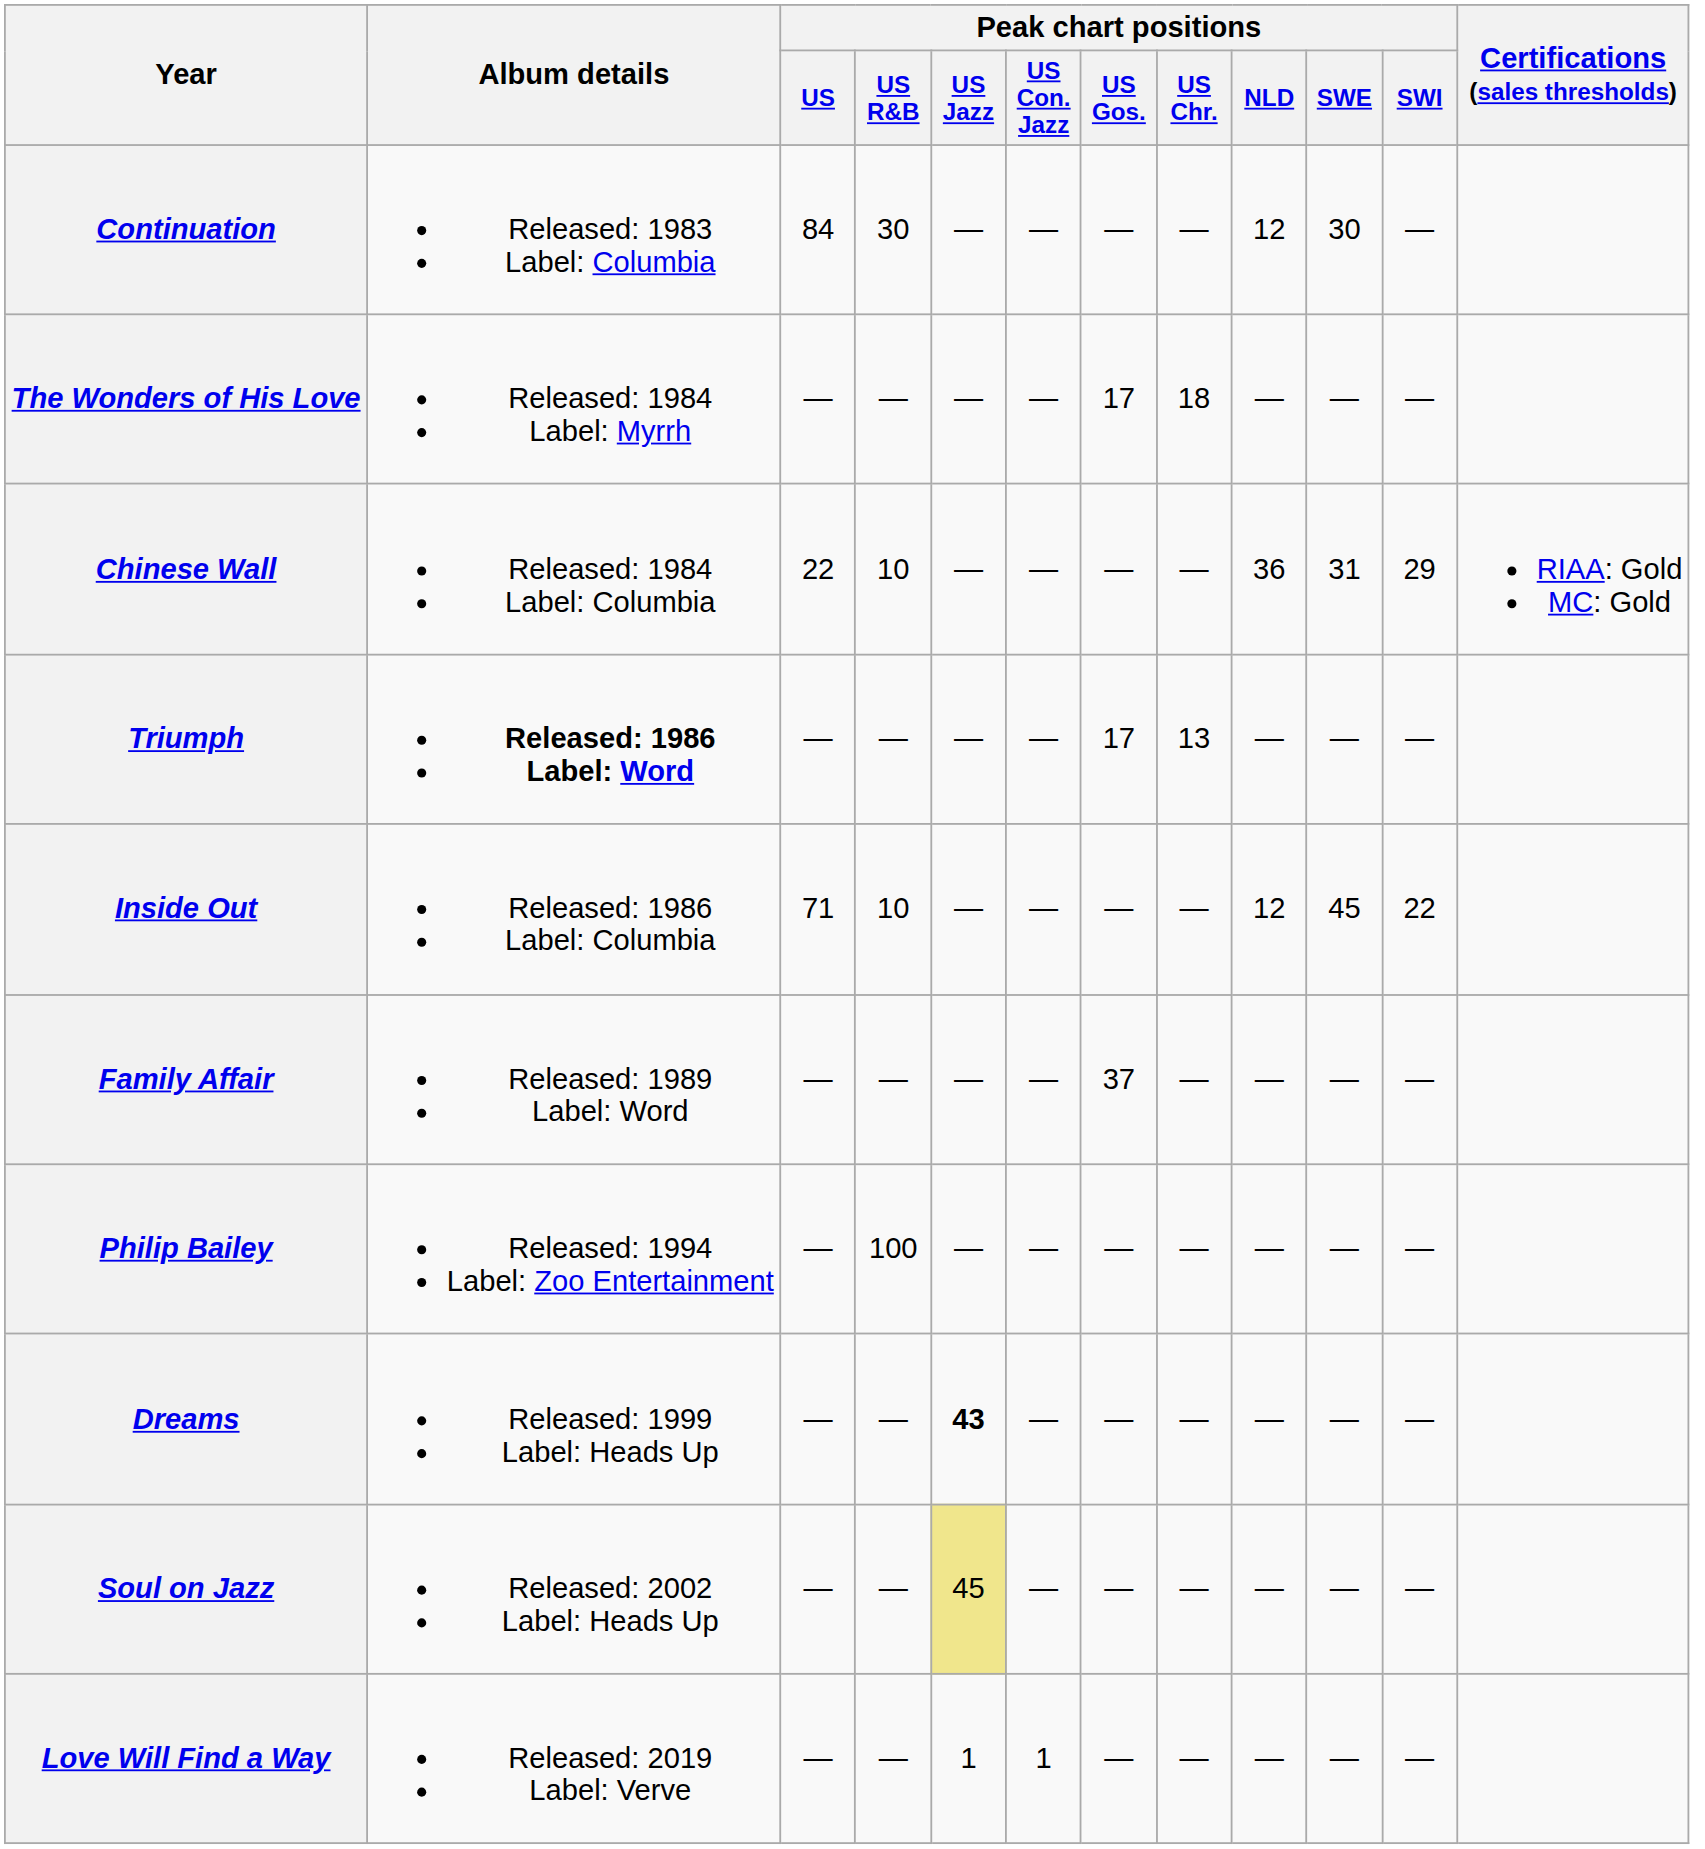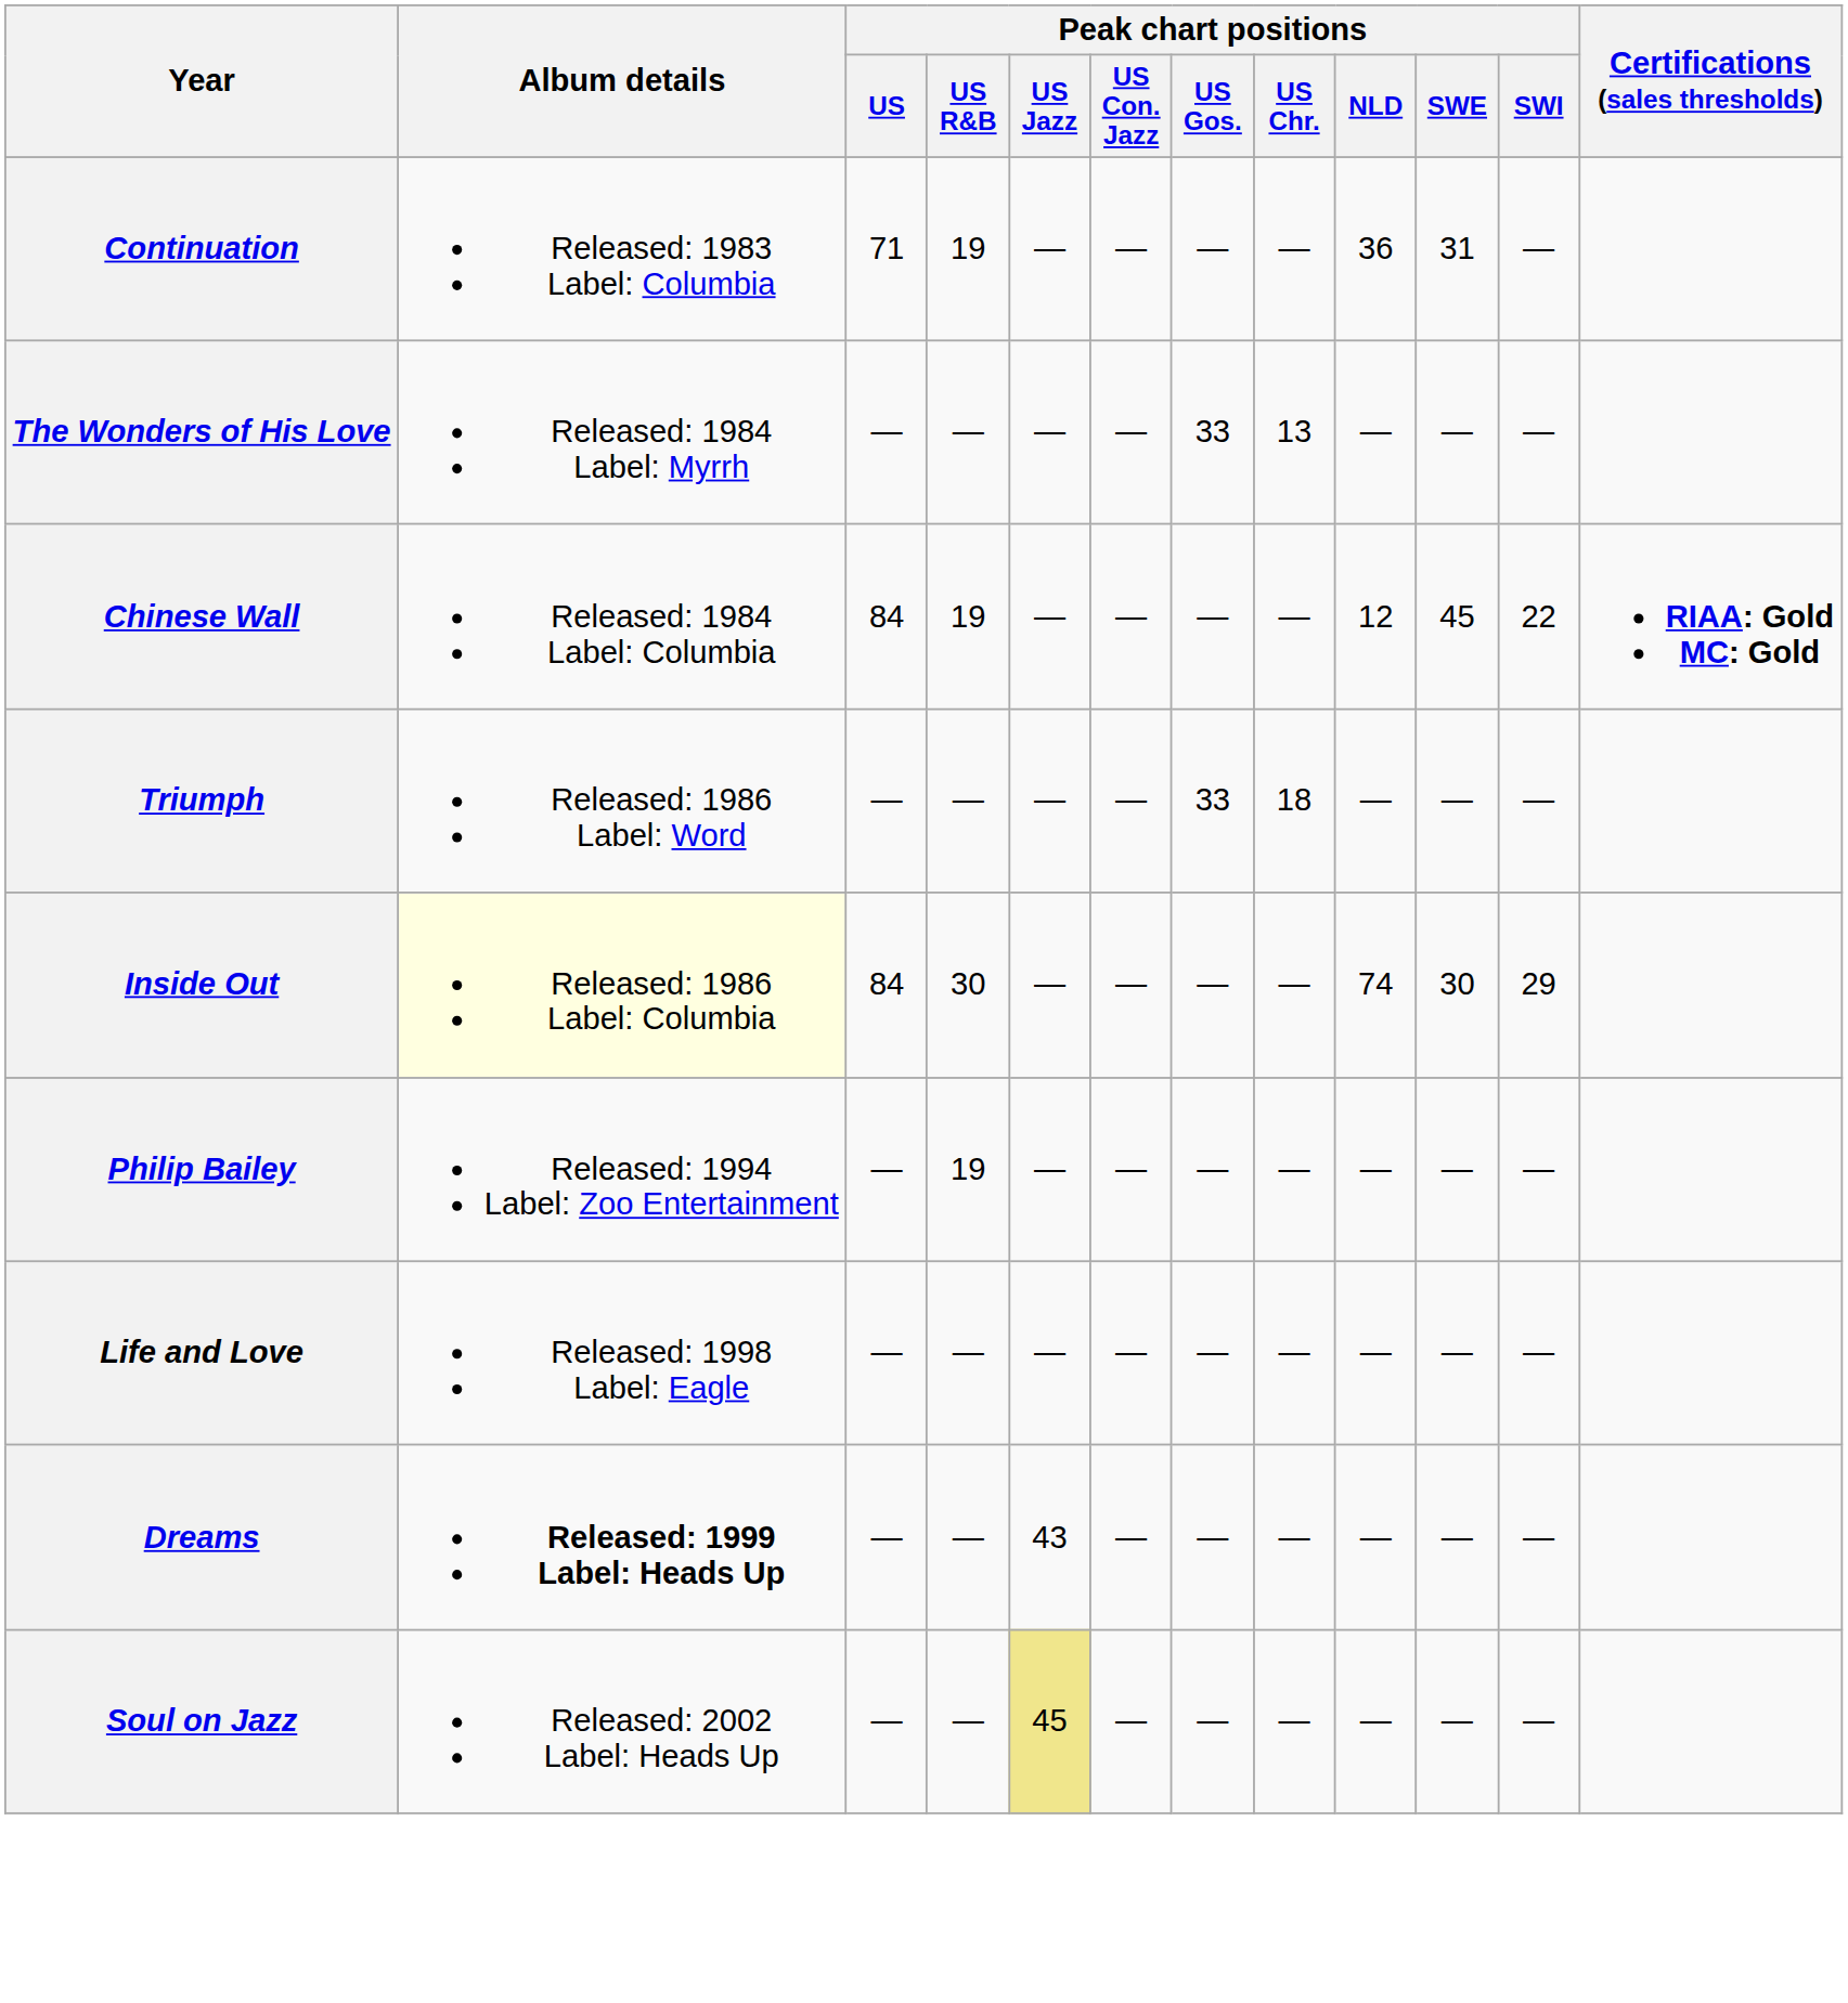 <table class="wikitable plainrowheaders" style="text-align:center;">
 <tr>
 <th rowspan="2">Year</th>
 <th rowspan="2">Album details</th>
 <th colspan="9">Peak chart positions</th>
 <th rowspan="2"><a href='#'>Certifications</a><br><small>(<a href='#'>sales thresholds</a>)</small></th>
 </tr>
 <tr style="font-size:smaller;">
 <th width="35"><a href='#'>US</a><br></th>
 <th width="35"><a href='#'>US R&B</a><br></th>
 <th width="35"><a href='#'>US Jazz</a><br></th>
 <th width="35"><a href='#'>US Con. Jazz</a><br></th>
 <th width="35"><a href='#'>US Gos.</a><br></th>
 <th width="35"><a href='#'>US Chr.</a><br></th>
 <th width="35"><a href='#'>NLD</a><br></th>
 <th width="35"><a href='#'>SWE</a><br></th>
 <th width="35"><a href='#'>SWI</a><br></th>
 </tr>
 <tr>
 <th scope="row"><em><a href='#'>Continuation</a></em></th>
 <td><br><ul><li>Released: 1983</li><li>Label: <a href='#'>Columbia</a></li></ul></td>
-<td>84</td>
-<td>30</td>
+<td>71</td>
+<td>19</td>
 <td>—</td>
 <td>—</td>
 <td>—</td>
 <td>—</td>
-<td>12</td>
-<td>30</td>
+<td>36</td>
+<td>31</td>
 <td>—</td>
 <td></td>
 </tr>
 <tr>
 <th scope="row"><em><a href='#'>The Wonders of His Love</a></em></th>
 <td><br><ul><li>Released: 1984</li><li>Label: <a href='#'>Myrrh</a></li></ul></td>
 <td>—</td>
 <td>—</td>
 <td>—</td>
 <td>—</td>
-<td>17</td>
-<td>18</td>
+<td>33</td>
+<td>13</td>
 <td>—</td>
 <td>—</td>
 <td>—</td>
 <td></td>
 </tr>
 <tr>
 <th scope="row"><em><a href='#'>Chinese Wall</a></em></th>
 <td><br><ul><li>Released: 1984</li><li>Label: Columbia</li></ul></td>
-<td>22</td>
-<td>10</td>
+<td>84</td>
+<td>19</td>
 <td>—</td>
 <td>—</td>
 <td>—</td>
 <td>—</td>
-<td>36</td>
-<td>31</td>
-<td>29</td>
-<td><br><ul><li><a href='#'>RIAA</a>: Gold</li><li><a href='#'>MC</a>: Gold</li></ul></td>
+<td>12</td>
+<td>45</td>
+<td>22</td>
+<td><strong><br><ul><li><a href='#'>RIAA</a>: Gold</li><li><a href='#'>MC</a>: Gold</li></ul></strong></td>
 </tr>
 <tr>
 <th scope="row"><em><a href='#'>Triumph</a></em></th>
-<td><strong><br><ul><li>Released: 1986</li><li>Label: <a href='#'>Word</a></li></ul></strong></td>
+<td><br><ul><li>Released: 1986</li><li>Label: <a href='#'>Word</a></li></ul></td>
 <td>—</td>
 <td>—</td>
 <td>—</td>
 <td>—</td>
-<td>17</td>
-<td>13</td>
+<td>33</td>
+<td>18</td>
 <td>—</td>
 <td>—</td>
 <td>—</td>
 <td></td>
 </tr>
 <tr>
 <th scope="row"><em><a href='#'>Inside Out</a></em></th>
-<td><br><ul><li>Released: 1986</li><li>Label: Columbia</li></ul></td>
-<td>71</td>
-<td>10</td>
+<td style="background: lightyellow;"><br><ul><li>Released: 1986</li><li>Label: Columbia</li></ul></td>
+<td>84</td>
+<td>30</td>
 <td>—</td>
 <td>—</td>
 <td>—</td>
 <td>—</td>
-<td>12</td>
-<td>45</td>
-<td>22</td>
+<td>74</td>
+<td>30</td>
+<td>29</td>
 <td></td>
 </tr>
 <tr>
-<th scope="row"><em><a href='#'>Family Affair</a></em></th>
-<td><br><ul><li>Released: 1989</li><li>Label: Word</li></ul></td>
+<th scope="row"><em><a href='#'>Philip Bailey</a></em></th>
+<td><br><ul><li>Released: 1994</li><li>Label: <a href='#'>Zoo Entertainment</a></li></ul></td>
+<td>—</td>
+<td>19</td>
 <td>—</td>
 <td>—</td>
 <td>—</td>
-<td>—</td>
-<td>37</td>
 <td>—</td>
 <td>—</td>
 <td>—</td>
 <td>—</td>
 <td></td>
 </tr>
 <tr>
-<th scope="row"><em><a href='#'>Philip Bailey</a></em></th>
-<td><br><ul><li>Released: 1994</li><li>Label: <a href='#'>Zoo Entertainment</a></li></ul></td>
+<th scope="row"><em>Life and Love</em></th>
+<td><br><ul><li>Released: 1998</li><li>Label: <a href='#'>Eagle</a></li></ul></td>
 <td>—</td>
-<td>100</td>
+<td>—</td>
 <td>—</td>
 <td>—</td>
 <td>—</td>
 <td>—</td>
 <td>—</td>
 <td>—</td>
 <td>—</td>
 <td></td>
 </tr>
 <tr>
 <th scope="row"><em><a href='#'>Dreams</a></em></th>
-<td><br><ul><li>Released: 1999</li><li>Label: Heads Up</li></ul></td>
+<td><strong><br><ul><li>Released: 1999</li><li>Label: Heads Up</li></ul></strong></td>
 <td>—</td>
 <td>—</td>
-<td><strong>43</strong></td>
+<td>43</td>
 <td>—</td>
 <td>—</td>
 <td>—</td>
 <td>—</td>
 <td>—</td>
 <td>—</td>
 <td></td>
 </tr>
 <tr>
 <th scope="row"><em><a href='#'>Soul on Jazz</a></em></th>
 <td><br><ul><li>Released: 2002</li><li>Label: Heads Up</li></ul></td>
 <td>—</td>
 <td>—</td>
 <td style="background: khaki;">45</td>
 <td>—</td>
 <td>—</td>
 <td>—</td>
 <td>—</td>
 <td>—</td>
 <td>—</td>
 <td></td>
 </tr>
-<tr>
-<th scope="row"><em><a href='#'>Love Will Find a Way</a></em></th>
-<td><br><ul><li>Released: 2019</li><li>Label: Verve</li></ul></td>
-<td>—</td>
-<td>—</td>
-<td>1</td>
-<td>1</td>
-<td>—</td>
-<td>—</td>
-<td>—</td>
-<td>—</td>
-<td>—</td>
-<td></td>
-</tr>
 </table>
